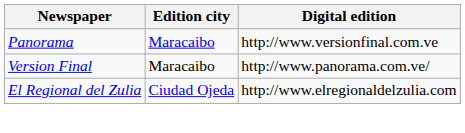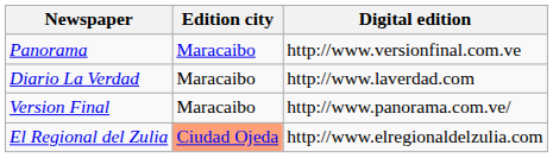 <table class="wikitable sortable">
 <tr align="center">
 <th>Newspaper</th>
 <th>Edition city</th>
 <th>Digital edition</th>
 </tr>
 <tr>
 <td><em><a href='#'>Panorama</a></em></td>
 <td><a href='#'>Maracaibo</a></td>
 <td>http://www.versionfinal.com.ve</td>
 </tr>
 <tr>
+<td><em><a href='#'>Diario La Verdad</a></em></td>
+<td>Maracaibo</td>
+<td>http://www.laverdad.com</td>
+</tr>
+<tr>
 <td><em><a href='#'>Version Final</a></em></td>
 <td>Maracaibo</td>
 <td>http://www.panorama.com.ve/</td>
 </tr>
 <tr>
 <td><em><a href='#'>El Regional del Zulia</a></em></td>
-<td><a href='#'>Ciudad Ojeda</a></td>
+<td style="background: lightsalmon;"><a href='#'>Ciudad Ojeda</a></td>
 <td>http://www.elregionaldelzulia.com</td>
 </tr>
 </table>
